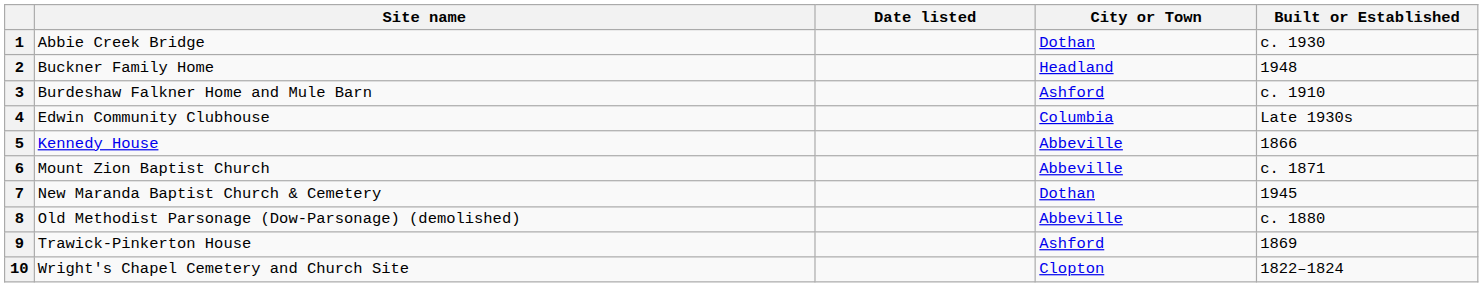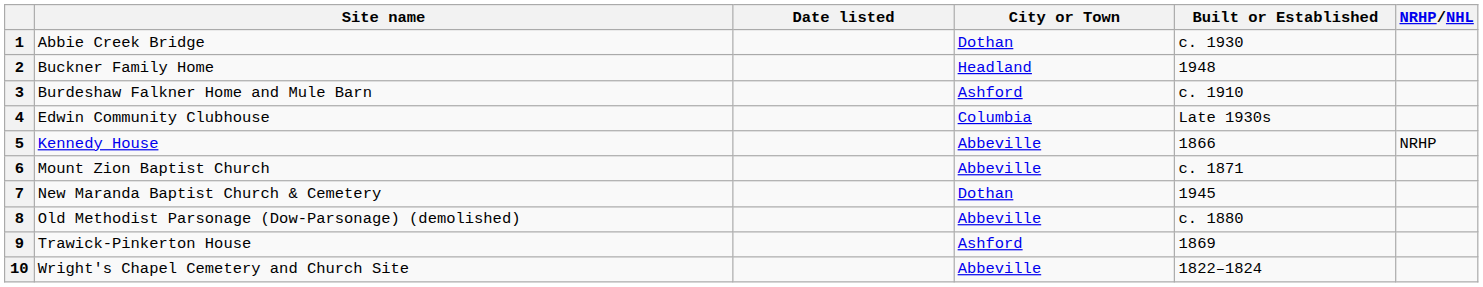 <table class="wikitable" style="width:98%">
 <tr>
 <th width = 2%  ></th>
 <th><strong>Site name</strong></th>
 <th width = 15% ><strong>Date listed</strong></th>
 <th width = 15% ><strong>City or Town</strong></th>
 <th width = 15% ><strong>Built or Established</strong></th>
+<th width = 5%  ><strong><a href='#'>NRHP</a>/<a href='#'>NHL</a></strong></th>
 </tr>
 <tr ->
 <th>1</th>
 <td>Abbie Creek Bridge</td>
 <td></td>
 <td><a href='#'>Dothan</a></td>
 <td>c. 1930</td>
+<td></td>
 </tr>
 <tr ->
 <th>2</th>
 <td>Buckner Family Home</td>
 <td></td>
 <td><a href='#'>Headland</a></td>
 <td>1948</td>
+<td></td>
 </tr>
 <tr ->
 <th>3</th>
 <td>Burdeshaw Falkner Home and Mule Barn</td>
 <td></td>
 <td><a href='#'>Ashford</a></td>
 <td>c. 1910</td>
+<td></td>
 </tr>
 <tr ->
 <th>4</th>
 <td>Edwin Community Clubhouse</td>
 <td></td>
 <td><a href='#'>Columbia</a></td>
 <td>Late 1930s</td>
+<td></td>
 </tr>
 <tr ->
 <th>5</th>
 <td><a href='#'>Kennedy House</a></td>
 <td></td>
 <td><a href='#'>Abbeville</a></td>
 <td>1866</td>
+<td>NRHP</td>
 </tr>
 <tr ->
 <th>6</th>
 <td>Mount Zion Baptist Church</td>
 <td></td>
 <td><a href='#'>Abbeville</a></td>
 <td>c. 1871</td>
+<td></td>
 </tr>
 <tr ->
 <th>7</th>
 <td>New Maranda Baptist Church & Cemetery</td>
 <td></td>
 <td><a href='#'>Dothan</a></td>
 <td>1945</td>
+<td></td>
 </tr>
 <tr ->
 <th>8</th>
 <td>Old Methodist Parsonage (Dow-Parsonage) (demolished)</td>
 <td></td>
 <td><a href='#'>Abbeville</a></td>
 <td>c. 1880</td>
+<td></td>
 </tr>
 <tr ->
 <th>9</th>
 <td>Trawick-Pinkerton House</td>
 <td></td>
 <td><a href='#'>Ashford</a></td>
 <td>1869</td>
+<td></td>
 </tr>
 <tr ->
 <th>10</th>
 <td>Wright's Chapel Cemetery and Church Site</td>
 <td></td>
-<td><a href='#'>Clopton</a></td>
+<td><a href='#'>Abbeville</a></td>
 <td>1822–1824</td>
+<td></td>
 </tr>
 </table>
